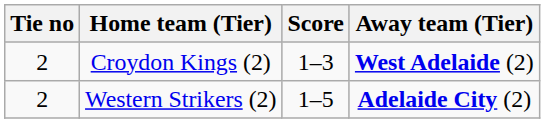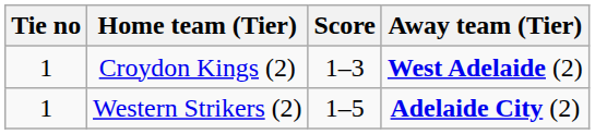 <table class="wikitable" style="text-align:center">
 <tr>
 <th>Tie no</th>
 <th>Home team (Tier)</th>
 <th>Score</th>
 <th>Away team (Tier)</th>
 </tr>
 <tr>
-<td>2</td>
+<td>1</td>
 <td><a href='#'>Croydon Kings</a> (2)</td>
 <td>1–3</td>
 <td><strong><a href='#'>West Adelaide</a></strong> (2)</td>
 </tr>
 <tr>
-<td>2</td>
+<td>1</td>
 <td><a href='#'>Western Strikers</a> (2)</td>
 <td>1–5</td>
 <td><strong><a href='#'>Adelaide City</a></strong> (2)</td>
 </tr>
 </table>
